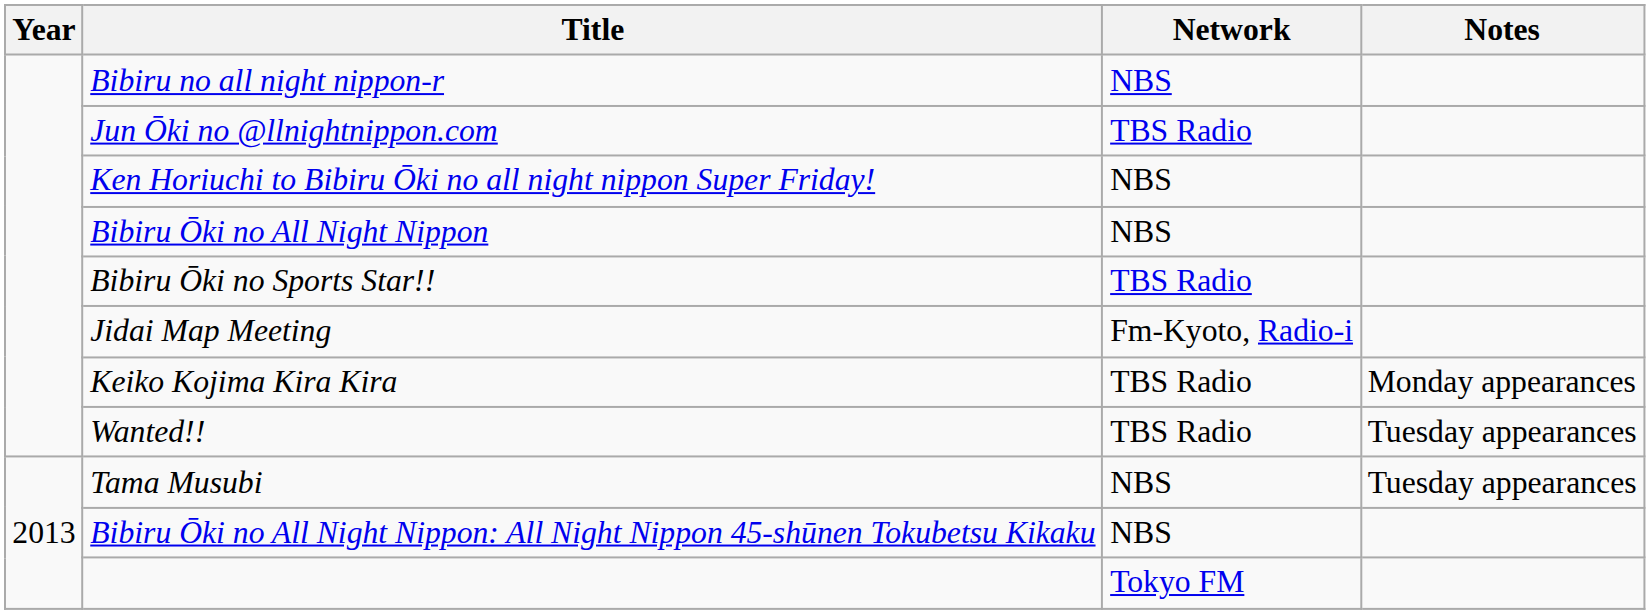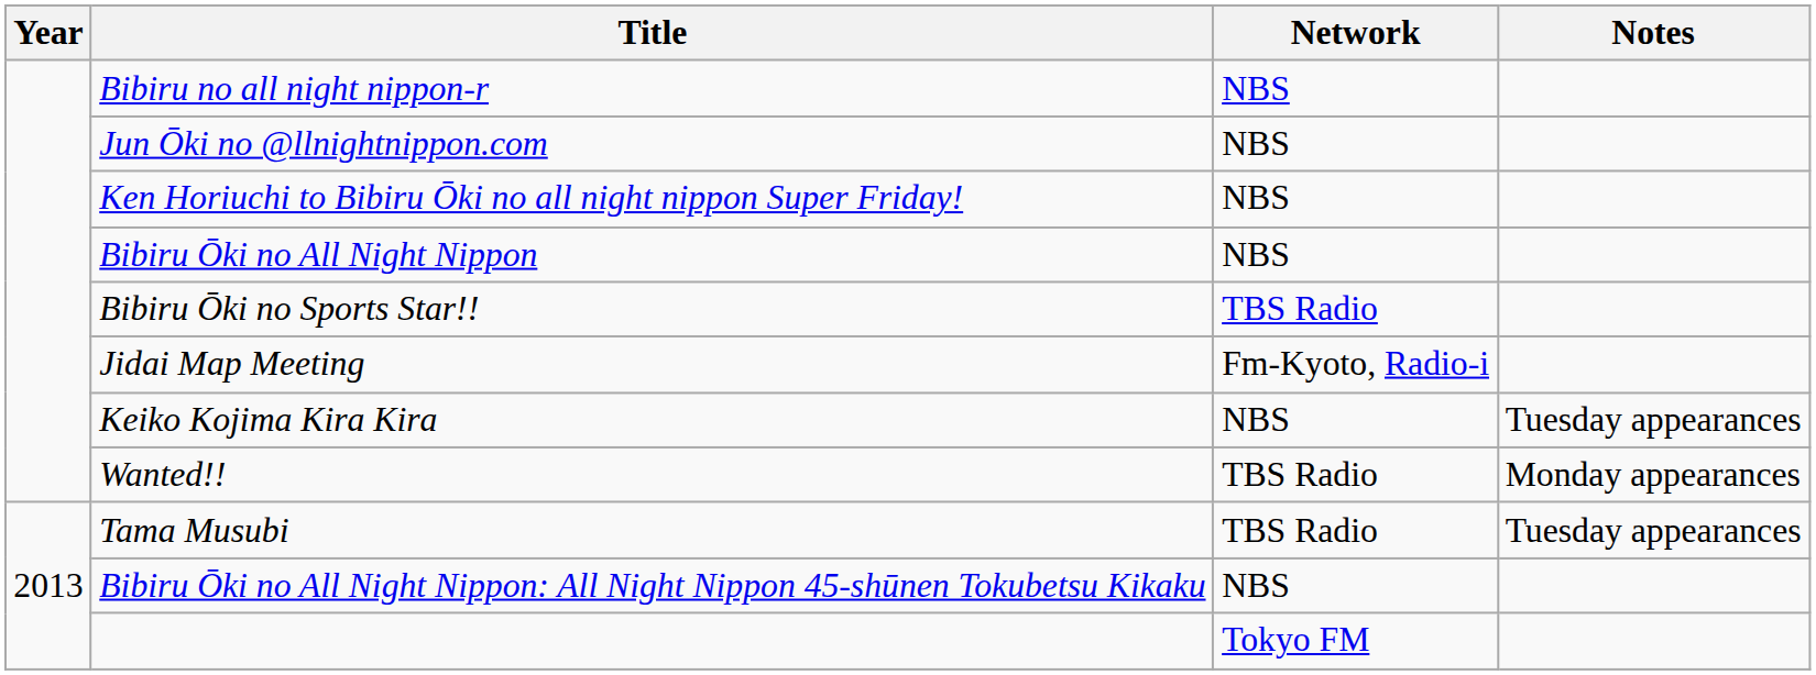 <table class="wikitable">
 <tr>
 <th>Year</th>
 <th>Title</th>
 <th>Network</th>
 <th>Notes</th>
 </tr>
 <tr>
 <td rowspan="8"></td>
 <td><em><a href='#'>Bibiru no all night nippon-r</a></em></td>
 <td><a href='#'>NBS</a></td>
 <td></td>
 </tr>
 <tr>
 <td><em><a href='#'>Jun Ōki no @llnightnippon.com</a></em></td>
-<td><a href='#'>TBS Radio</a></td>
+<td>NBS</td>
 <td></td>
 </tr>
 <tr>
 <td><em><a href='#'>Ken Horiuchi to Bibiru Ōki no all night nippon Super Friday!</a></em></td>
 <td>NBS</td>
 <td></td>
 </tr>
 <tr>
 <td><em><a href='#'>Bibiru Ōki no All Night Nippon</a></em></td>
 <td>NBS</td>
 <td></td>
 </tr>
 <tr>
 <td><em>Bibiru Ōki no Sports Star!!</em></td>
 <td><a href='#'>TBS Radio</a></td>
 <td></td>
 </tr>
 <tr>
 <td><em>Jidai Map Meeting</em></td>
 <td>Fm-Kyoto, <a href='#'>Radio-i</a></td>
 <td></td>
 </tr>
 <tr>
 <td><em>Keiko Kojima Kira Kira</em></td>
+<td>NBS</td>
+<td>Tuesday appearances</td>
+</tr>
+<tr>
+<td><em>Wanted!!</em></td>
 <td>TBS Radio</td>
 <td>Monday appearances</td>
 </tr>
 <tr>
-<td><em>Wanted!!</em></td>
-<td>TBS Radio</td>
-<td>Tuesday appearances</td>
-</tr>
-<tr>
 <td rowspan="3">2013</td>
 <td><em>Tama Musubi</em></td>
-<td>NBS</td>
+<td>TBS Radio</td>
 <td>Tuesday appearances</td>
 </tr>
 <tr>
 <td><em><a href='#'>Bibiru Ōki no All Night Nippon: All Night Nippon 45-shūnen Tokubetsu Kikaku</a></em></td>
 <td>NBS</td>
 <td></td>
 </tr>
 <tr>
 <td><em></em></td>
 <td><a href='#'>Tokyo FM</a></td>
 <td></td>
 </tr>
 </table>
